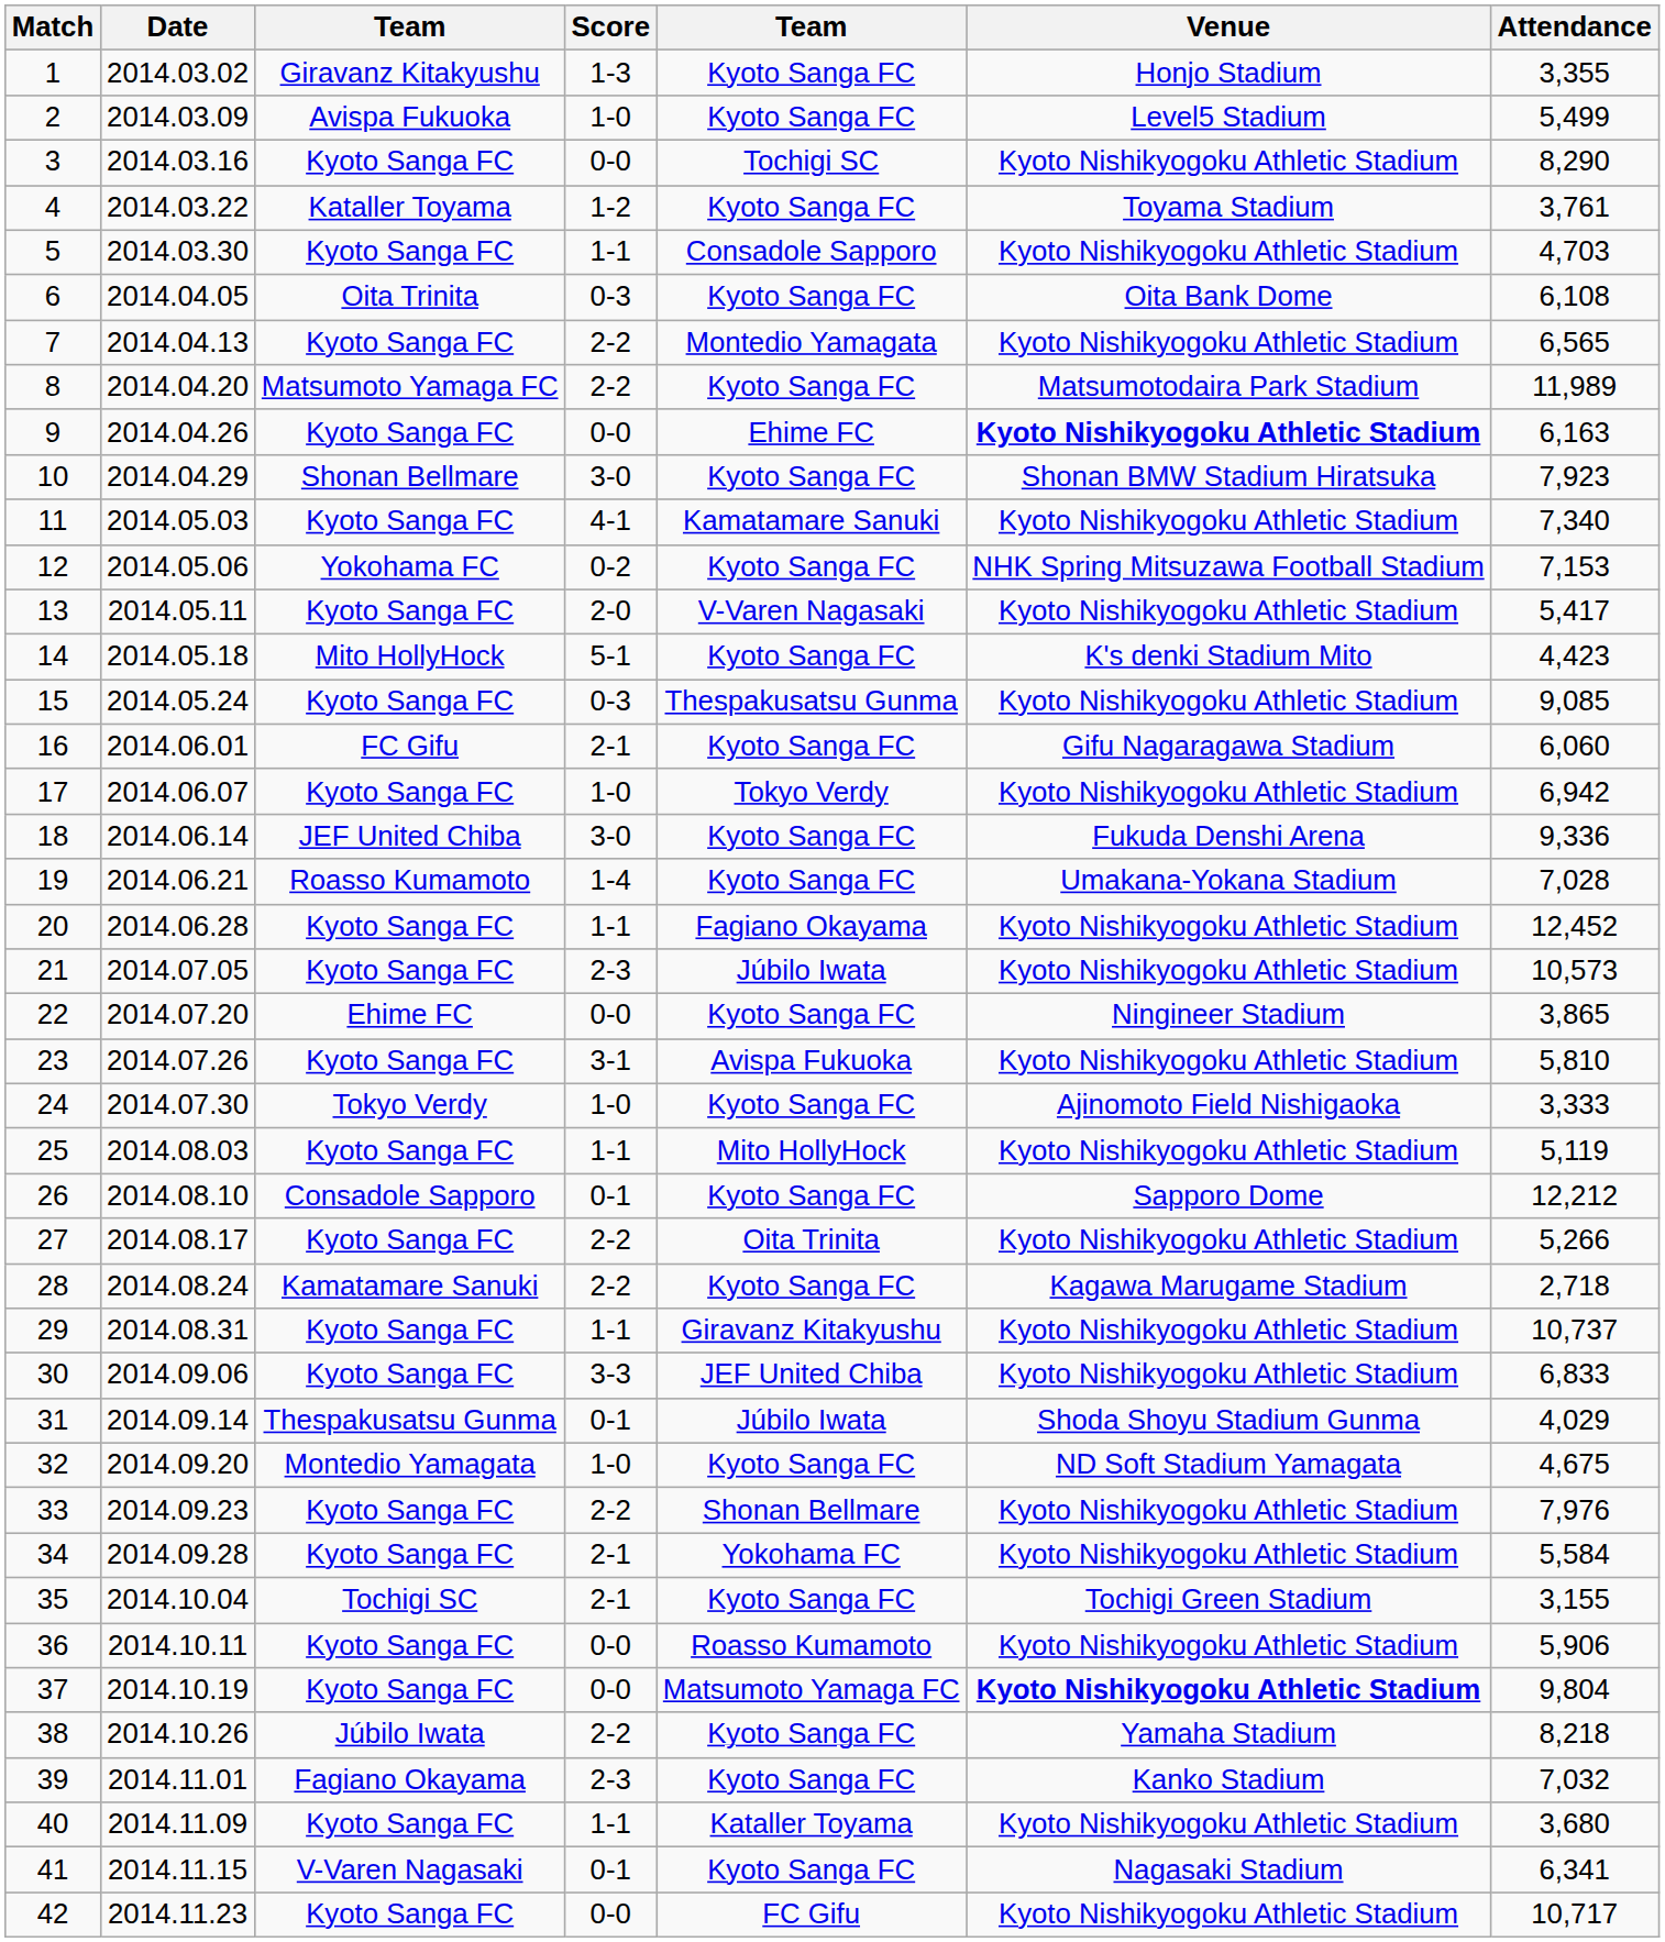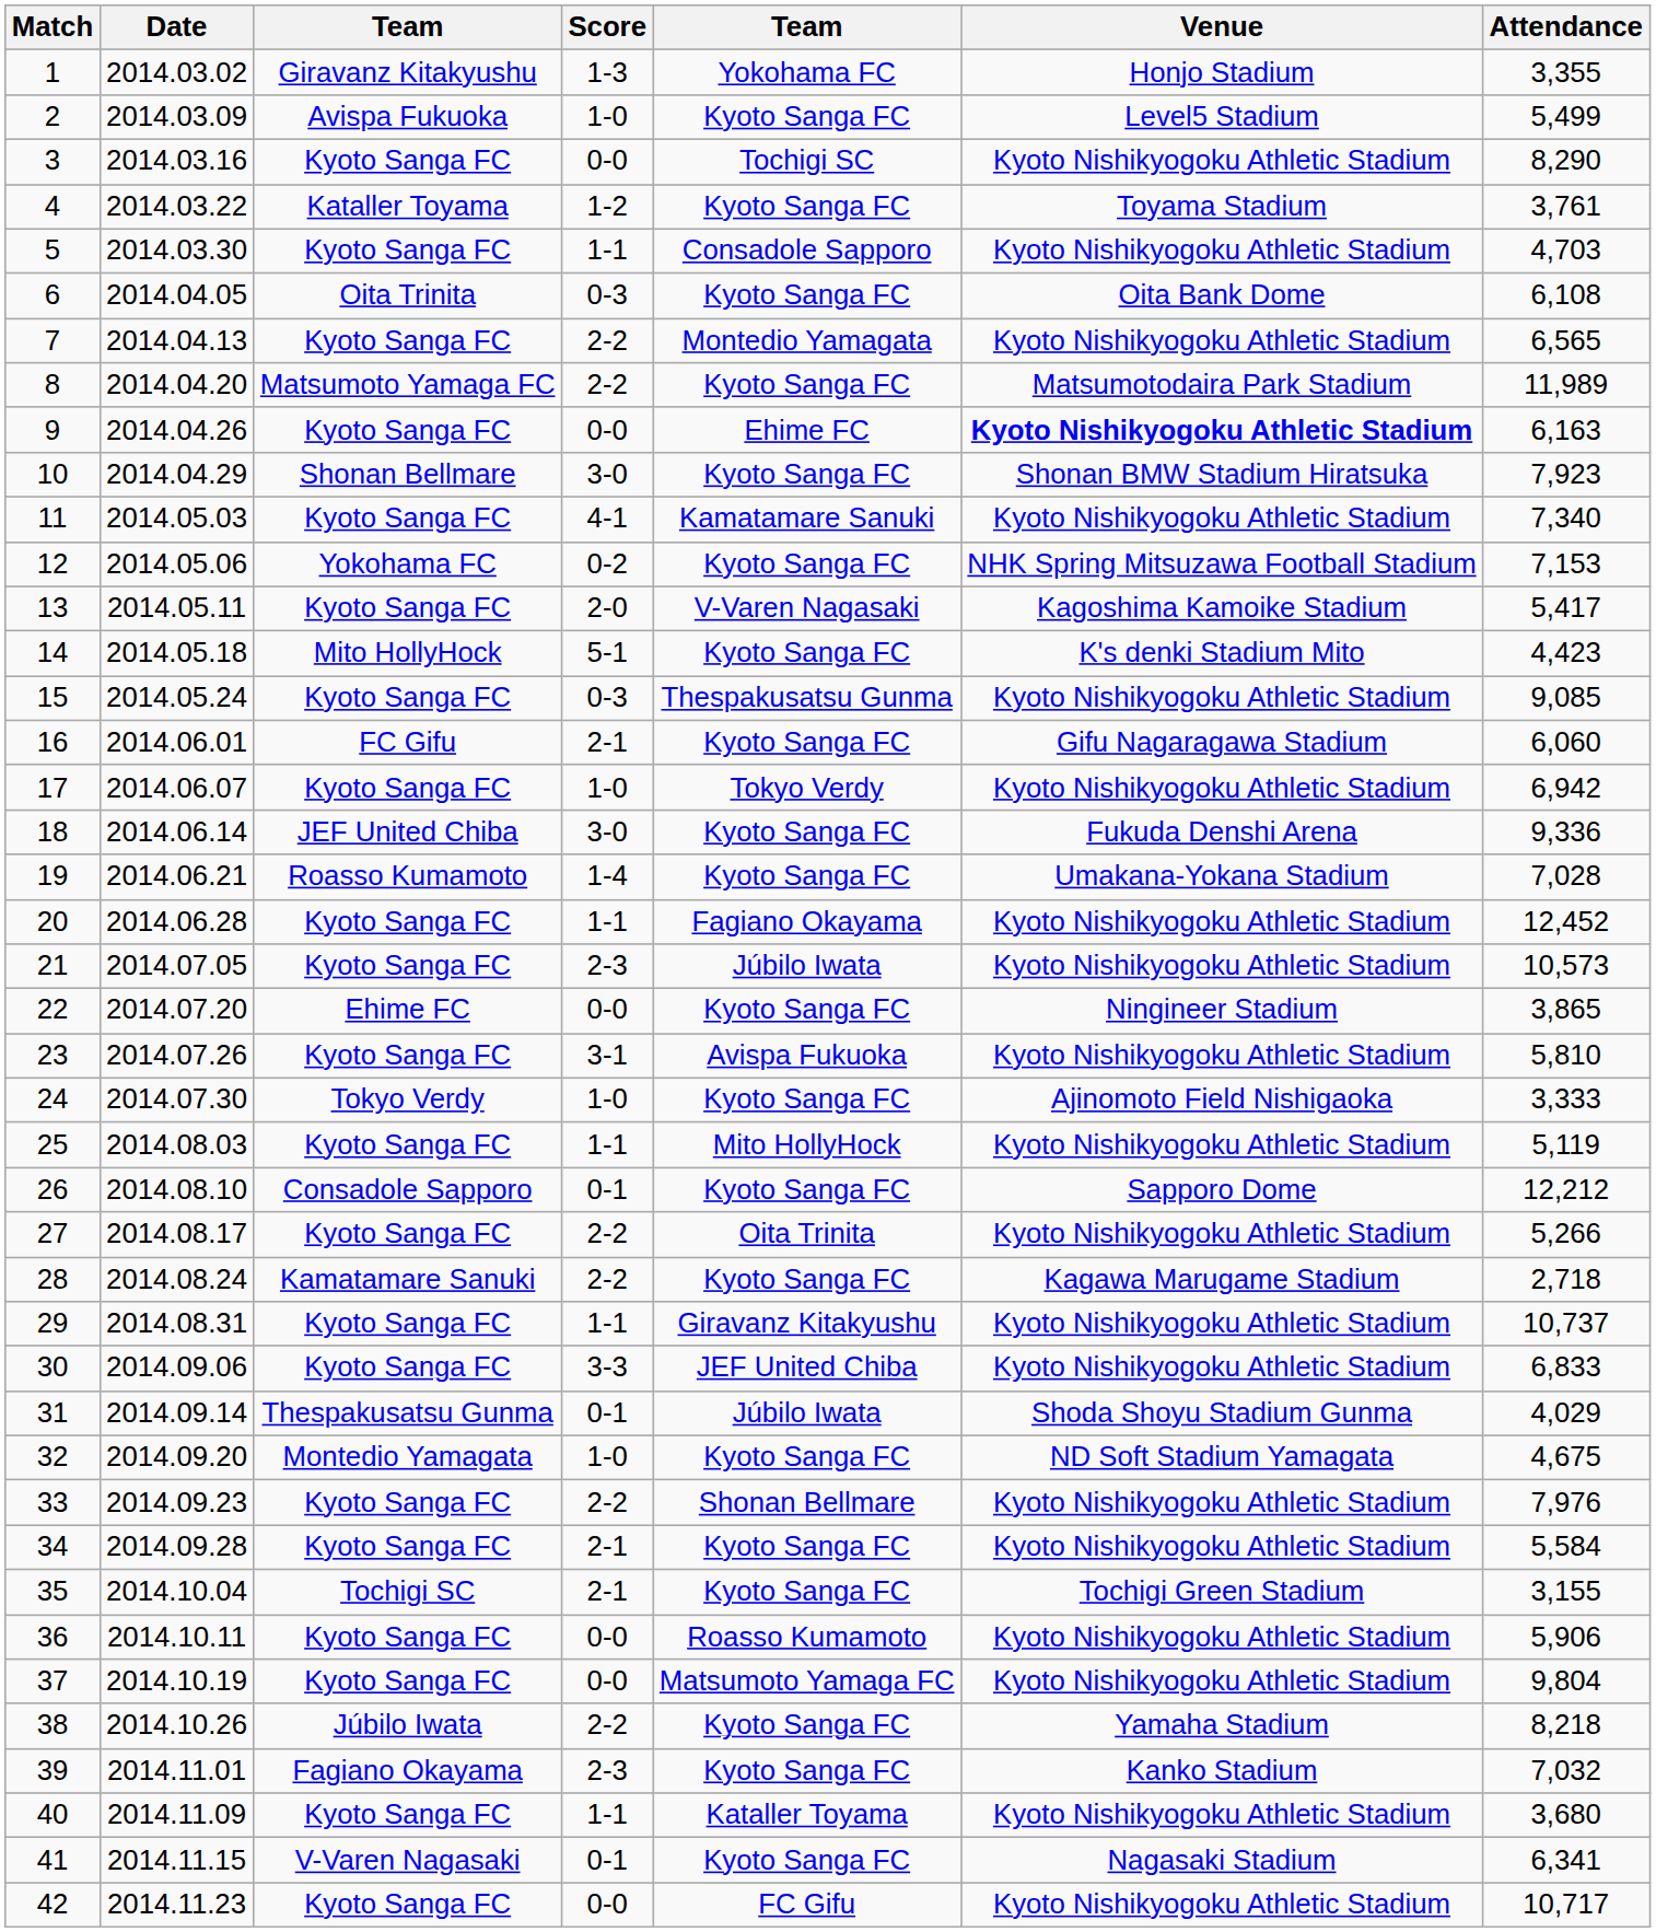 <table class="wikitable" style="text-align:center;">
 <tr>
 <th>Match</th>
 <th>Date</th>
 <th>Team</th>
 <th>Score</th>
 <th>Team</th>
 <th>Venue</th>
 <th>Attendance</th>
 </tr>
 <tr>
 <td>1</td>
 <td>2014.03.02</td>
 <td><a href='#'>Giravanz Kitakyushu</a></td>
 <td>1-3</td>
-<td><a href='#'>Kyoto Sanga FC</a></td>
+<td><a href='#'>Yokohama FC</a></td>
 <td><a href='#'>Honjo Stadium</a></td>
 <td>3,355</td>
 </tr>
 <tr>
 <td>2</td>
 <td>2014.03.09</td>
 <td><a href='#'>Avispa Fukuoka</a></td>
 <td>1-0</td>
 <td><a href='#'>Kyoto Sanga FC</a></td>
 <td><a href='#'>Level5 Stadium</a></td>
 <td>5,499</td>
 </tr>
 <tr>
 <td>3</td>
 <td>2014.03.16</td>
 <td><a href='#'>Kyoto Sanga FC</a></td>
 <td>0-0</td>
 <td><a href='#'>Tochigi SC</a></td>
 <td><a href='#'>Kyoto Nishikyogoku Athletic Stadium</a></td>
 <td>8,290</td>
 </tr>
 <tr>
 <td>4</td>
 <td>2014.03.22</td>
 <td><a href='#'>Kataller Toyama</a></td>
 <td>1-2</td>
 <td><a href='#'>Kyoto Sanga FC</a></td>
 <td><a href='#'>Toyama Stadium</a></td>
 <td>3,761</td>
 </tr>
 <tr>
 <td>5</td>
 <td>2014.03.30</td>
 <td><a href='#'>Kyoto Sanga FC</a></td>
 <td>1-1</td>
 <td><a href='#'>Consadole Sapporo</a></td>
 <td><a href='#'>Kyoto Nishikyogoku Athletic Stadium</a></td>
 <td>4,703</td>
 </tr>
 <tr>
 <td>6</td>
 <td>2014.04.05</td>
 <td><a href='#'>Oita Trinita</a></td>
 <td>0-3</td>
 <td><a href='#'>Kyoto Sanga FC</a></td>
 <td><a href='#'>Oita Bank Dome</a></td>
 <td>6,108</td>
 </tr>
 <tr>
 <td>7</td>
 <td>2014.04.13</td>
 <td><a href='#'>Kyoto Sanga FC</a></td>
 <td>2-2</td>
 <td><a href='#'>Montedio Yamagata</a></td>
 <td><a href='#'>Kyoto Nishikyogoku Athletic Stadium</a></td>
 <td>6,565</td>
 </tr>
 <tr>
 <td>8</td>
 <td>2014.04.20</td>
 <td><a href='#'>Matsumoto Yamaga FC</a></td>
 <td>2-2</td>
 <td><a href='#'>Kyoto Sanga FC</a></td>
 <td><a href='#'>Matsumotodaira Park Stadium</a></td>
 <td>11,989</td>
 </tr>
 <tr>
 <td>9</td>
 <td>2014.04.26</td>
 <td><a href='#'>Kyoto Sanga FC</a></td>
 <td>0-0</td>
 <td><a href='#'>Ehime FC</a></td>
 <td><strong><a href='#'>Kyoto Nishikyogoku Athletic Stadium</a></strong></td>
 <td>6,163</td>
 </tr>
 <tr>
 <td>10</td>
 <td>2014.04.29</td>
 <td><a href='#'>Shonan Bellmare</a></td>
 <td>3-0</td>
 <td><a href='#'>Kyoto Sanga FC</a></td>
 <td><a href='#'>Shonan BMW Stadium Hiratsuka</a></td>
 <td>7,923</td>
 </tr>
 <tr>
 <td>11</td>
 <td>2014.05.03</td>
 <td><a href='#'>Kyoto Sanga FC</a></td>
 <td>4-1</td>
 <td><a href='#'>Kamatamare Sanuki</a></td>
 <td><a href='#'>Kyoto Nishikyogoku Athletic Stadium</a></td>
 <td>7,340</td>
 </tr>
 <tr>
 <td>12</td>
 <td>2014.05.06</td>
 <td><a href='#'>Yokohama FC</a></td>
 <td>0-2</td>
 <td><a href='#'>Kyoto Sanga FC</a></td>
 <td><a href='#'>NHK Spring Mitsuzawa Football Stadium</a></td>
 <td>7,153</td>
 </tr>
 <tr>
 <td>13</td>
 <td>2014.05.11</td>
 <td><a href='#'>Kyoto Sanga FC</a></td>
 <td>2-0</td>
 <td><a href='#'>V-Varen Nagasaki</a></td>
-<td><a href='#'>Kyoto Nishikyogoku Athletic Stadium</a></td>
+<td><a href='#'>Kagoshima Kamoike Stadium</a></td>
 <td>5,417</td>
 </tr>
 <tr>
 <td>14</td>
 <td>2014.05.18</td>
 <td><a href='#'>Mito HollyHock</a></td>
 <td>5-1</td>
 <td><a href='#'>Kyoto Sanga FC</a></td>
 <td><a href='#'>K's denki Stadium Mito</a></td>
 <td>4,423</td>
 </tr>
 <tr>
 <td>15</td>
 <td>2014.05.24</td>
 <td><a href='#'>Kyoto Sanga FC</a></td>
 <td>0-3</td>
 <td><a href='#'>Thespakusatsu Gunma</a></td>
 <td><a href='#'>Kyoto Nishikyogoku Athletic Stadium</a></td>
 <td>9,085</td>
 </tr>
 <tr>
 <td>16</td>
 <td>2014.06.01</td>
 <td><a href='#'>FC Gifu</a></td>
 <td>2-1</td>
 <td><a href='#'>Kyoto Sanga FC</a></td>
 <td><a href='#'>Gifu Nagaragawa Stadium</a></td>
 <td>6,060</td>
 </tr>
 <tr>
 <td>17</td>
 <td>2014.06.07</td>
 <td><a href='#'>Kyoto Sanga FC</a></td>
 <td>1-0</td>
 <td><a href='#'>Tokyo Verdy</a></td>
 <td><a href='#'>Kyoto Nishikyogoku Athletic Stadium</a></td>
 <td>6,942</td>
 </tr>
 <tr>
 <td>18</td>
 <td>2014.06.14</td>
 <td><a href='#'>JEF United Chiba</a></td>
 <td>3-0</td>
 <td><a href='#'>Kyoto Sanga FC</a></td>
 <td><a href='#'>Fukuda Denshi Arena</a></td>
 <td>9,336</td>
 </tr>
 <tr>
 <td>19</td>
 <td>2014.06.21</td>
 <td><a href='#'>Roasso Kumamoto</a></td>
 <td>1-4</td>
 <td><a href='#'>Kyoto Sanga FC</a></td>
 <td><a href='#'>Umakana-Yokana Stadium</a></td>
 <td>7,028</td>
 </tr>
 <tr>
 <td>20</td>
 <td>2014.06.28</td>
 <td><a href='#'>Kyoto Sanga FC</a></td>
 <td>1-1</td>
 <td><a href='#'>Fagiano Okayama</a></td>
 <td><a href='#'>Kyoto Nishikyogoku Athletic Stadium</a></td>
 <td>12,452</td>
 </tr>
 <tr>
 <td>21</td>
 <td>2014.07.05</td>
 <td><a href='#'>Kyoto Sanga FC</a></td>
 <td>2-3</td>
 <td><a href='#'>Júbilo Iwata</a></td>
 <td><a href='#'>Kyoto Nishikyogoku Athletic Stadium</a></td>
 <td>10,573</td>
 </tr>
 <tr>
 <td>22</td>
 <td>2014.07.20</td>
 <td><a href='#'>Ehime FC</a></td>
 <td>0-0</td>
 <td><a href='#'>Kyoto Sanga FC</a></td>
 <td><a href='#'>Ningineer Stadium</a></td>
 <td>3,865</td>
 </tr>
 <tr>
 <td>23</td>
 <td>2014.07.26</td>
 <td><a href='#'>Kyoto Sanga FC</a></td>
 <td>3-1</td>
 <td><a href='#'>Avispa Fukuoka</a></td>
 <td><a href='#'>Kyoto Nishikyogoku Athletic Stadium</a></td>
 <td>5,810</td>
 </tr>
 <tr>
 <td>24</td>
 <td>2014.07.30</td>
 <td><a href='#'>Tokyo Verdy</a></td>
 <td>1-0</td>
 <td><a href='#'>Kyoto Sanga FC</a></td>
 <td><a href='#'>Ajinomoto Field Nishigaoka</a></td>
 <td>3,333</td>
 </tr>
 <tr>
 <td>25</td>
 <td>2014.08.03</td>
 <td><a href='#'>Kyoto Sanga FC</a></td>
 <td>1-1</td>
 <td><a href='#'>Mito HollyHock</a></td>
 <td><a href='#'>Kyoto Nishikyogoku Athletic Stadium</a></td>
 <td>5,119</td>
 </tr>
 <tr>
 <td>26</td>
 <td>2014.08.10</td>
 <td><a href='#'>Consadole Sapporo</a></td>
 <td>0-1</td>
 <td><a href='#'>Kyoto Sanga FC</a></td>
 <td><a href='#'>Sapporo Dome</a></td>
 <td>12,212</td>
 </tr>
 <tr>
 <td>27</td>
 <td>2014.08.17</td>
 <td><a href='#'>Kyoto Sanga FC</a></td>
 <td>2-2</td>
 <td><a href='#'>Oita Trinita</a></td>
 <td><a href='#'>Kyoto Nishikyogoku Athletic Stadium</a></td>
 <td>5,266</td>
 </tr>
 <tr>
 <td>28</td>
 <td>2014.08.24</td>
 <td><a href='#'>Kamatamare Sanuki</a></td>
 <td>2-2</td>
 <td><a href='#'>Kyoto Sanga FC</a></td>
 <td><a href='#'>Kagawa Marugame Stadium</a></td>
 <td>2,718</td>
 </tr>
 <tr>
 <td>29</td>
 <td>2014.08.31</td>
 <td><a href='#'>Kyoto Sanga FC</a></td>
 <td>1-1</td>
 <td><a href='#'>Giravanz Kitakyushu</a></td>
 <td><a href='#'>Kyoto Nishikyogoku Athletic Stadium</a></td>
 <td>10,737</td>
 </tr>
 <tr>
 <td>30</td>
 <td>2014.09.06</td>
 <td><a href='#'>Kyoto Sanga FC</a></td>
 <td>3-3</td>
 <td><a href='#'>JEF United Chiba</a></td>
 <td><a href='#'>Kyoto Nishikyogoku Athletic Stadium</a></td>
 <td>6,833</td>
 </tr>
 <tr>
 <td>31</td>
 <td>2014.09.14</td>
 <td><a href='#'>Thespakusatsu Gunma</a></td>
 <td>0-1</td>
 <td><a href='#'>Júbilo Iwata</a></td>
 <td><a href='#'>Shoda Shoyu Stadium Gunma</a></td>
 <td>4,029</td>
 </tr>
 <tr>
 <td>32</td>
 <td>2014.09.20</td>
 <td><a href='#'>Montedio Yamagata</a></td>
 <td>1-0</td>
 <td><a href='#'>Kyoto Sanga FC</a></td>
 <td><a href='#'>ND Soft Stadium Yamagata</a></td>
 <td>4,675</td>
 </tr>
 <tr>
 <td>33</td>
 <td>2014.09.23</td>
 <td><a href='#'>Kyoto Sanga FC</a></td>
 <td>2-2</td>
 <td><a href='#'>Shonan Bellmare</a></td>
 <td><a href='#'>Kyoto Nishikyogoku Athletic Stadium</a></td>
 <td>7,976</td>
 </tr>
 <tr>
 <td>34</td>
 <td>2014.09.28</td>
 <td><a href='#'>Kyoto Sanga FC</a></td>
 <td>2-1</td>
-<td><a href='#'>Yokohama FC</a></td>
+<td><a href='#'>Kyoto Sanga FC</a></td>
 <td><a href='#'>Kyoto Nishikyogoku Athletic Stadium</a></td>
 <td>5,584</td>
 </tr>
 <tr>
 <td>35</td>
 <td>2014.10.04</td>
 <td><a href='#'>Tochigi SC</a></td>
 <td>2-1</td>
 <td><a href='#'>Kyoto Sanga FC</a></td>
 <td><a href='#'>Tochigi Green Stadium</a></td>
 <td>3,155</td>
 </tr>
 <tr>
 <td>36</td>
 <td>2014.10.11</td>
 <td><a href='#'>Kyoto Sanga FC</a></td>
 <td>0-0</td>
 <td><a href='#'>Roasso Kumamoto</a></td>
 <td><a href='#'>Kyoto Nishikyogoku Athletic Stadium</a></td>
 <td>5,906</td>
 </tr>
 <tr>
 <td>37</td>
 <td>2014.10.19</td>
 <td><a href='#'>Kyoto Sanga FC</a></td>
 <td>0-0</td>
 <td><a href='#'>Matsumoto Yamaga FC</a></td>
-<td><strong><a href='#'>Kyoto Nishikyogoku Athletic Stadium</a></strong></td>
+<td><a href='#'>Kyoto Nishikyogoku Athletic Stadium</a></td>
 <td>9,804</td>
 </tr>
 <tr>
 <td>38</td>
 <td>2014.10.26</td>
 <td><a href='#'>Júbilo Iwata</a></td>
 <td>2-2</td>
 <td><a href='#'>Kyoto Sanga FC</a></td>
 <td><a href='#'>Yamaha Stadium</a></td>
 <td>8,218</td>
 </tr>
 <tr>
 <td>39</td>
 <td>2014.11.01</td>
 <td><a href='#'>Fagiano Okayama</a></td>
 <td>2-3</td>
 <td><a href='#'>Kyoto Sanga FC</a></td>
 <td><a href='#'>Kanko Stadium</a></td>
 <td>7,032</td>
 </tr>
 <tr>
 <td>40</td>
 <td>2014.11.09</td>
 <td><a href='#'>Kyoto Sanga FC</a></td>
 <td>1-1</td>
 <td><a href='#'>Kataller Toyama</a></td>
 <td><a href='#'>Kyoto Nishikyogoku Athletic Stadium</a></td>
 <td>3,680</td>
 </tr>
 <tr>
 <td>41</td>
 <td>2014.11.15</td>
 <td><a href='#'>V-Varen Nagasaki</a></td>
 <td>0-1</td>
 <td><a href='#'>Kyoto Sanga FC</a></td>
 <td><a href='#'>Nagasaki Stadium</a></td>
 <td>6,341</td>
 </tr>
 <tr>
 <td>42</td>
 <td>2014.11.23</td>
 <td><a href='#'>Kyoto Sanga FC</a></td>
 <td>0-0</td>
 <td><a href='#'>FC Gifu</a></td>
 <td><a href='#'>Kyoto Nishikyogoku Athletic Stadium</a></td>
 <td>10,717</td>
 </tr>
 </table>
